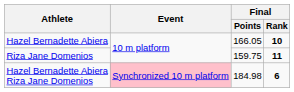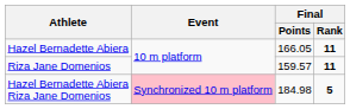 <table class=wikitable style="font-size:90%">
 <tr>
 <th rowspan="2">Athlete</th>
 <th rowspan="2">Event</th>
 <th colspan="2">Final</th>
 </tr>
 <tr style="font-size:95%">
 <th>Points</th>
 <th>Rank</th>
 </tr>
 <tr align=center>
 <td align=left><a href='#'>Hazel Bernadette Abiera</a></td>
 <td align=left rowspan=2><a href='#'>10 m platform</a></td>
 <td>166.05</td>
-<td><strong>10</strong></td>
+<td><strong>11</strong></td>
 </tr>
 <tr align=center>
 <td align=left><a href='#'>Riza Jane Domenios</a></td>
-<td>159.75</td>
+<td>159.57</td>
 <td><strong>11</strong></td>
 </tr>
 <tr align=center>
 <td align=left><a href='#'>Hazel Bernadette Abiera</a> <br> <a href='#'>Riza Jane Domenios</a></td>
 <td align=left style="background: pink;"><a href='#'>Synchronized 10 m platform</a></td>
 <td>184.98</td>
-<td><strong>6</strong></td>
+<td><strong>5</strong></td>
 </tr>
 </table>
